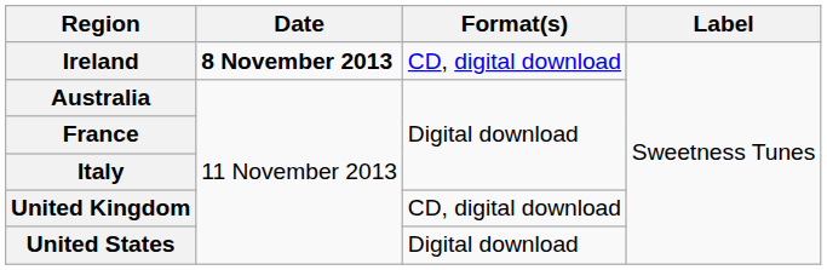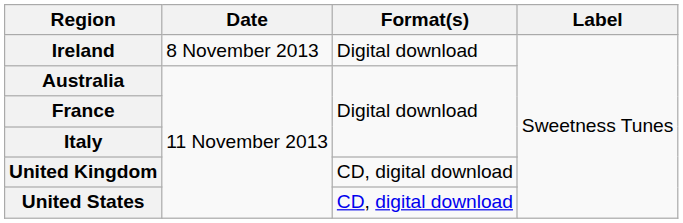 <table class="wikitable plainrowheaders">
 <tr>
 <th scope="col">Region</th>
 <th scope="col">Date</th>
 <th scope="col">Format(s)</th>
 <th scope="col">Label</th>
 </tr>
 <tr>
 <th scope="row">Ireland</th>
-<td><strong>8 November 2013</strong></td>
-<td><a href='#'>CD</a>, <a href='#'>digital download</a></td>
+<td>8 November 2013</td>
+<td>Digital download</td>
 <td rowspan="6">Sweetness Tunes</td>
 </tr>
 <tr>
 <th scope="row">Australia</th>
 <td rowspan="5">11 November 2013</td>
 <td rowspan="3">Digital download</td>
 </tr>
 <tr>
 <th scope="row">France</th>
 </tr>
 <tr>
 <th scope="row">Italy</th>
 </tr>
 <tr>
 <th scope="row">United Kingdom</th>
 <td>CD, digital download</td>
 </tr>
 <tr>
 <th scope="row">United States</th>
-<td>Digital download</td>
+<td><a href='#'>CD</a>, <a href='#'>digital download</a></td>
 </tr>
 </table>
